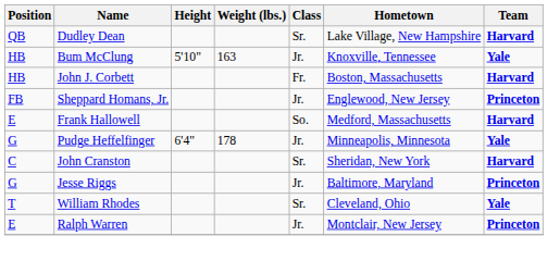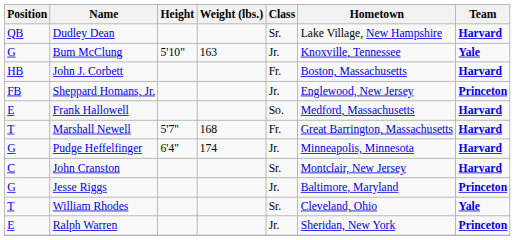 <table class="wikitable" style="font-size: 90%">
 <tr>
 <th>Position</th>
 <th>Name</th>
 <th>Height</th>
 <th>Weight (lbs.)</th>
 <th>Class</th>
 <th>Hometown</th>
 <th>Team</th>
 </tr>
 <tr>
 <td><a href='#'>QB</a></td>
 <td><a href='#'>Dudley Dean</a></td>
 <td></td>
 <td></td>
 <td>Sr.</td>
 <td>Lake Village, <a href='#'>New Hampshire</a></td>
 <td><strong><a href='#'>Harvard</a></strong></td>
 </tr>
 <tr>
-<td><a href='#'>HB</a></td>
+<td><a href='#'>G</a></td>
 <td><a href='#'>Bum McClung</a></td>
 <td>5'10"</td>
 <td>163</td>
 <td>Jr.</td>
 <td><a href='#'>Knoxville, Tennessee</a></td>
 <td><strong><a href='#'>Yale</a></strong></td>
 </tr>
 <tr>
 <td><a href='#'>HB</a></td>
 <td><a href='#'>John J. Corbett</a></td>
 <td></td>
 <td></td>
 <td>Fr.</td>
 <td><a href='#'>Boston, Massachusetts</a></td>
 <td><strong><a href='#'>Harvard</a></strong></td>
 </tr>
 <tr>
 <td><a href='#'>FB</a></td>
 <td><a href='#'>Sheppard Homans, Jr.</a></td>
 <td></td>
 <td></td>
 <td>Jr.</td>
 <td><a href='#'>Englewood, New Jersey</a></td>
 <td><strong><a href='#'>Princeton</a></strong></td>
 </tr>
 <tr>
 <td><a href='#'>E</a></td>
 <td><a href='#'>Frank Hallowell</a></td>
 <td></td>
 <td></td>
 <td>So.</td>
 <td><a href='#'>Medford, Massachusetts</a></td>
 <td><strong><a href='#'>Harvard</a></strong></td>
 </tr>
 <tr>
+<td><a href='#'>T</a></td>
+<td><a href='#'>Marshall Newell</a></td>
+<td>5'7"</td>
+<td>168</td>
+<td>Fr.</td>
+<td><a href='#'>Great Barrington, Massachusetts</a></td>
+<td><strong><a href='#'>Harvard</a></strong></td>
+</tr>
+<tr>
 <td><a href='#'>G</a></td>
 <td><a href='#'>Pudge Heffelfinger</a></td>
 <td>6'4"</td>
-<td>178</td>
+<td>174</td>
 <td>Jr.</td>
 <td><a href='#'>Minneapolis, Minnesota</a></td>
-<td><strong><a href='#'>Yale</a></strong></td>
+<td><strong><a href='#'>Harvard</a></strong></td>
 </tr>
 <tr>
 <td><a href='#'>C</a></td>
 <td><a href='#'>John Cranston</a></td>
 <td></td>
 <td></td>
 <td>Sr.</td>
-<td><a href='#'>Sheridan, New York</a></td>
+<td><a href='#'>Montclair, New Jersey</a></td>
 <td><strong><a href='#'>Harvard</a></strong></td>
 </tr>
 <tr>
 <td><a href='#'>G</a></td>
 <td><a href='#'>Jesse Riggs</a></td>
 <td></td>
 <td></td>
 <td>Jr.</td>
 <td><a href='#'>Baltimore, Maryland</a></td>
 <td><strong><a href='#'>Princeton</a></strong></td>
 </tr>
 <tr>
 <td><a href='#'>T</a></td>
 <td><a href='#'>William Rhodes</a></td>
 <td></td>
 <td></td>
 <td>Sr.</td>
 <td><a href='#'>Cleveland, Ohio</a></td>
 <td><strong><a href='#'>Yale</a></strong></td>
 </tr>
 <tr>
 <td><a href='#'>E</a></td>
 <td><a href='#'>Ralph Warren</a></td>
 <td></td>
 <td></td>
 <td>Jr.</td>
-<td><a href='#'>Montclair, New Jersey</a></td>
+<td><a href='#'>Sheridan, New York</a></td>
 <td><strong><a href='#'>Princeton</a></strong></td>
 </tr>
 <tr>
 </tr>
 </table>
